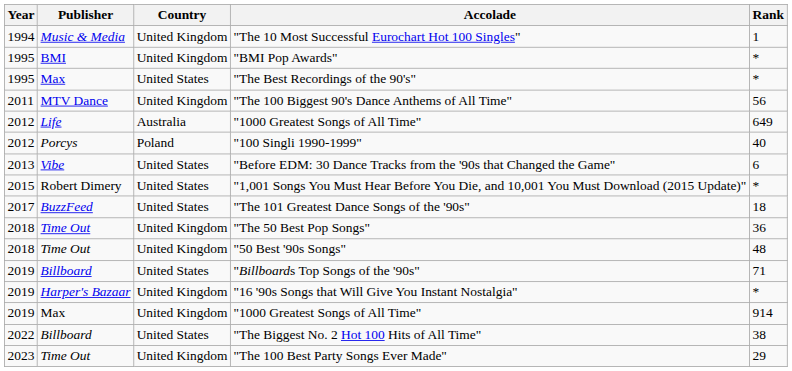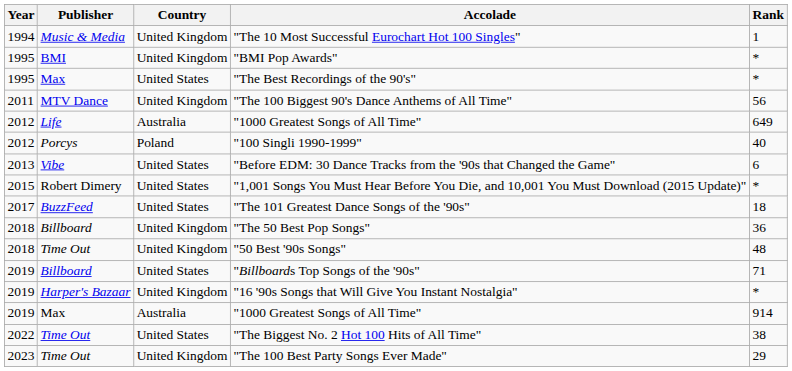 <table class="wikitable sortable">
 <tr>
 <th>Year</th>
 <th>Publisher</th>
 <th>Country</th>
 <th>Accolade</th>
 <th>Rank</th>
 </tr>
 <tr>
 <td>1994</td>
 <td><em><a href='#'>Music & Media</a></em></td>
 <td>United Kingdom</td>
 <td>"The 10 Most Successful <a href='#'>Eurochart Hot 100 Singles</a>"</td>
 <td>1</td>
 </tr>
 <tr>
 <td>1995</td>
 <td><a href='#'>BMI</a></td>
 <td>United Kingdom</td>
 <td>"BMI Pop Awards"</td>
 <td>*</td>
 </tr>
 <tr>
 <td>1995</td>
 <td><a href='#'>Max</a></td>
 <td>United States</td>
 <td>"The Best Recordings of the 90's"</td>
 <td>*</td>
 </tr>
 <tr>
 <td>2011</td>
 <td><a href='#'>MTV Dance</a></td>
 <td>United Kingdom</td>
 <td>"The 100 Biggest 90's Dance Anthems of All Time"</td>
 <td>56</td>
 </tr>
 <tr>
 <td>2012</td>
 <td><em><a href='#'>Life</a></em></td>
 <td>Australia</td>
 <td>"1000 Greatest Songs of All Time"</td>
 <td>649</td>
 </tr>
 <tr>
 <td>2012</td>
 <td><em>Porcys</em></td>
 <td>Poland</td>
 <td>"100 Singli 1990-1999"</td>
 <td>40</td>
 </tr>
 <tr>
 <td>2013</td>
 <td><em><a href='#'>Vibe</a></em></td>
 <td>United States</td>
 <td>"Before EDM: 30 Dance Tracks from the '90s that Changed the Game"</td>
 <td>6</td>
 </tr>
 <tr>
 <td>2015</td>
 <td>Robert Dimery</td>
 <td>United States</td>
 <td>"1,001 Songs You Must Hear Before You Die, and 10,001 You Must Download (2015 Update)"</td>
 <td>*</td>
 </tr>
 <tr>
 <td>2017</td>
 <td><em><a href='#'>BuzzFeed</a></em></td>
 <td>United States</td>
 <td>"The 101 Greatest Dance Songs of the '90s"</td>
 <td>18</td>
 </tr>
 <tr>
 <td>2018</td>
-<td><em><a href='#'>Time Out</a></em></td>
+<td><em>Billboard</em></td>
 <td>United Kingdom</td>
 <td>"The 50 Best Pop Songs"</td>
 <td>36</td>
 </tr>
 <tr>
 <td>2018</td>
 <td><em>Time Out</em></td>
 <td>United Kingdom</td>
 <td>"50 Best '90s Songs"</td>
 <td>48</td>
 </tr>
 <tr>
 <td>2019</td>
 <td><em><a href='#'>Billboard</a></em></td>
 <td>United States</td>
 <td>"<em>Billboard</em>s Top Songs of the '90s"</td>
 <td>71</td>
 </tr>
 <tr>
 <td>2019</td>
 <td><em><a href='#'>Harper's Bazaar</a></em></td>
 <td>United Kingdom</td>
 <td>"16 '90s Songs that Will Give You Instant Nostalgia"</td>
 <td>*</td>
 </tr>
 <tr>
 <td>2019</td>
 <td>Max</td>
-<td>United Kingdom</td>
+<td>Australia</td>
 <td>"1000 Greatest Songs of All Time"</td>
 <td>914</td>
 </tr>
 <tr>
 <td>2022</td>
-<td><em>Billboard</em></td>
+<td><em><a href='#'>Time Out</a></em></td>
 <td>United States</td>
 <td>"The Biggest No. 2 <a href='#'>Hot 100</a> Hits of All Time"</td>
 <td>38</td>
 </tr>
 <tr>
 <td>2023</td>
 <td><em>Time Out</em></td>
 <td>United Kingdom</td>
 <td>"The 100 Best Party Songs Ever Made"</td>
 <td>29</td>
 </tr>
 </table>
